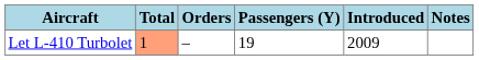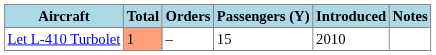 <table class="toccolours" border="1" cellpadding="3" style="margin:1em auto; border-collapse:collapse">
 <tr bgcolor=lightblue>
 <th>Aircraft</th>
 <th>Total</th>
 <th>Orders</th>
 <th>Passengers (Y)</th>
 <th>Introduced</th>
 <th>Notes</th>
 </tr>
 <tr>
 <td><a href='#'>Let L-410 Turbolet</a></td>
 <td style="background: lightsalmon;">1</td>
 <td>–</td>
-<td>19</td>
-<td>2009</td>
+<td>15</td>
+<td>2010</td>
 <td></td>
 </tr>
 </table>
